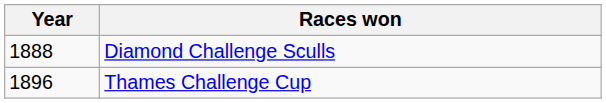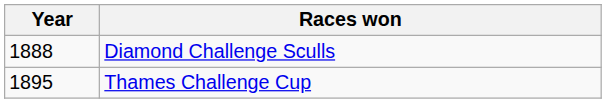 <table class="wikitable">
 <tr>
 <th width=70>Year</th>
 <th width=400>Races won</th>
 </tr>
 <tr>
 <td>1888</td>
 <td><a href='#'>Diamond Challenge Sculls</a></td>
 </tr>
 <tr>
-<td>1896</td>
+<td>1895</td>
 <td><a href='#'>Thames Challenge Cup</a></td>
 </tr>
 </table>
